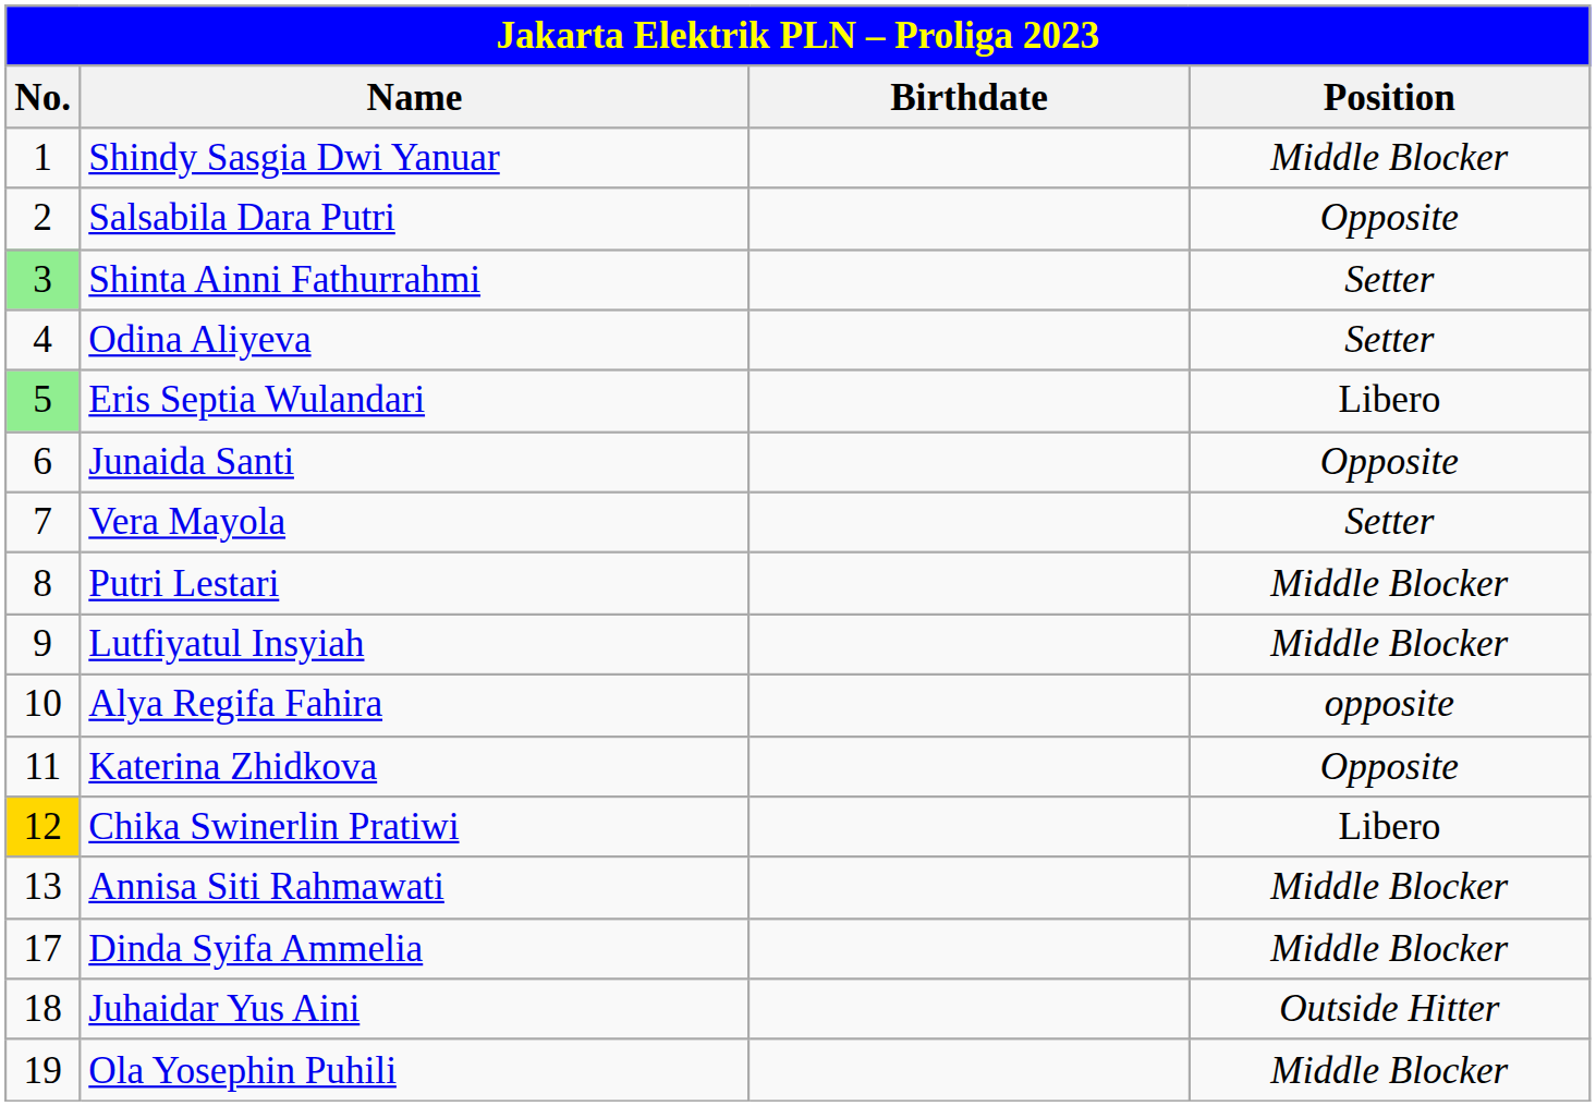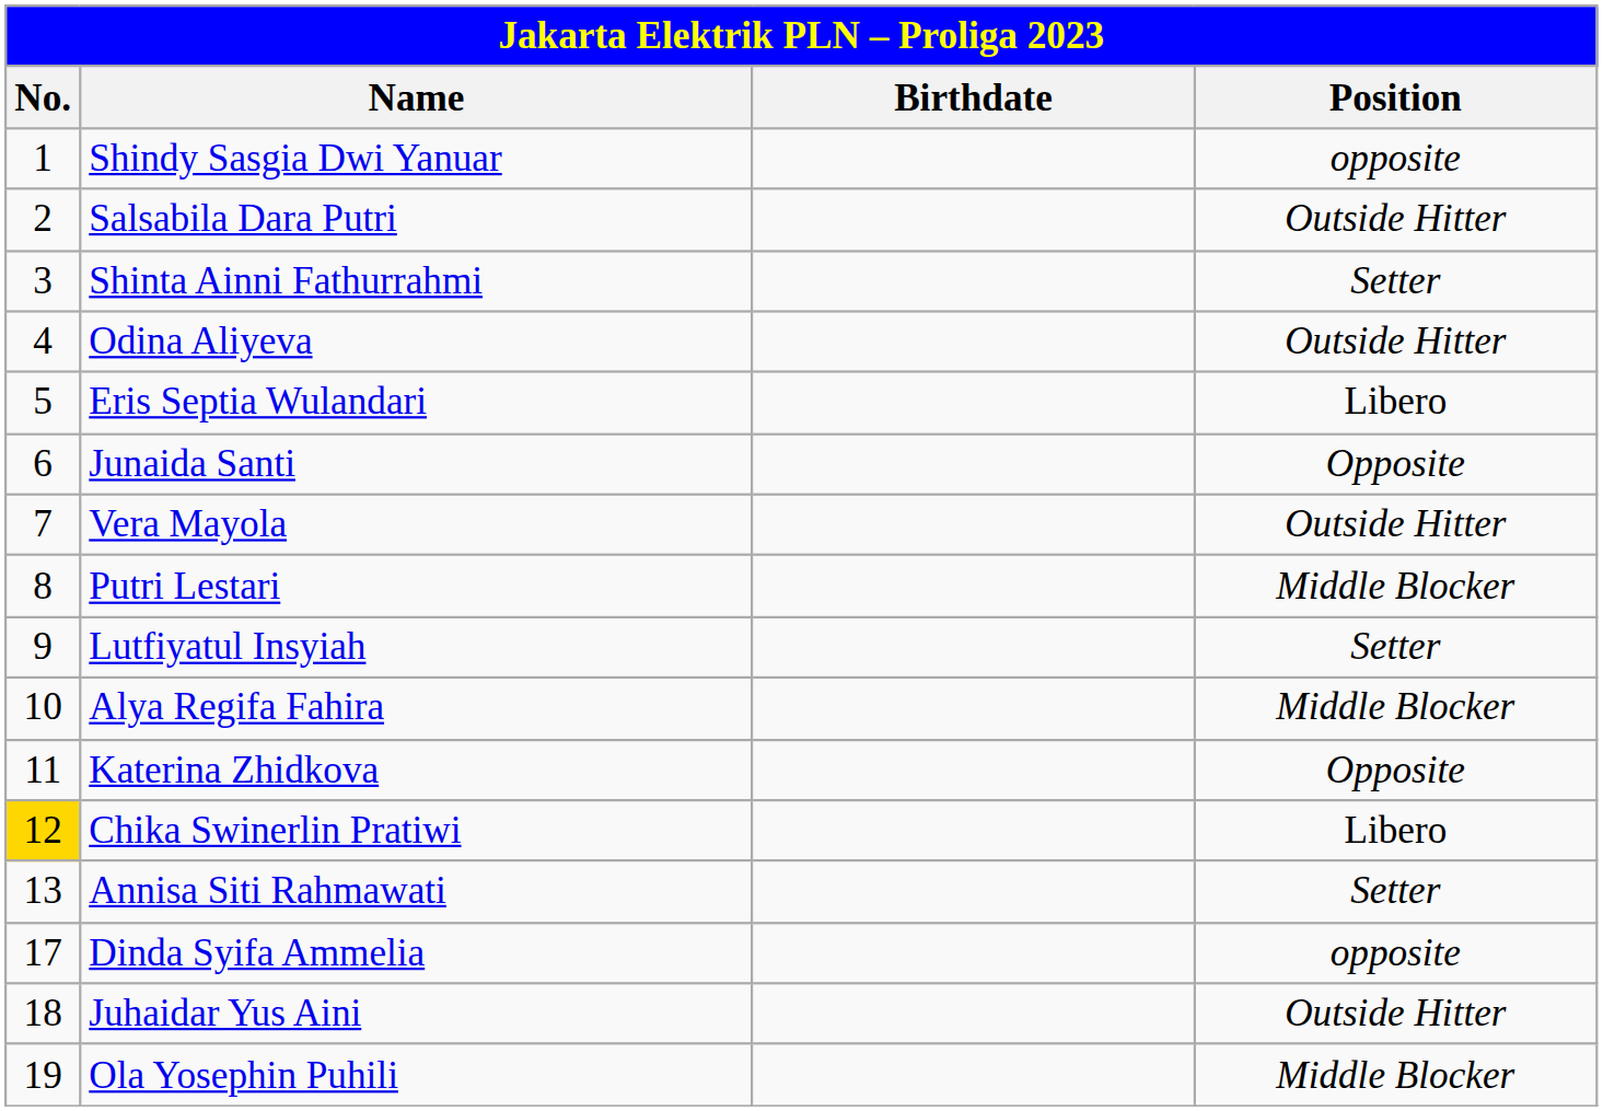 <table class="wikitable collapsible sortable" style="font-size:100%; text-align:center;">
 <tr style= "background: #0000FF; font-weight:bold;">
 <td colspan="5"style=color:yellow>Jakarta Elektrik PLN – Proliga 2023</td>
 </tr>
 <tr>
 <th>No.</th>
 <th style="width:17em">Name</th>
 <th style="width:11em">Birthdate</th>
 <th style="width:10em">Position</th>
 </tr>
 <tr>
 <td>1</td>
 <td align="left"> <a href='#'>Shindy Sasgia Dwi Yanuar</a></td>
 <td align="right"></td>
-<td><em>Middle Blocker</em></td>
+<td><em>opposite</em></td>
 </tr>
 <tr>
 <td>2</td>
 <td align="left"> <a href='#'>Salsabila Dara Putri</a></td>
 <td align="right"></td>
-<td><em>Opposite</em></td>
+<td><em>Outside Hitter</em></td>
 </tr>
 <tr>
-<td style="background: lightgreen;">3</td>
+<td>3</td>
 <td align="left"> <a href='#'>Shinta Ainni Fathurrahmi</a></td>
 <td align="right"></td>
 <td><em>Setter</em></td>
 </tr>
 <tr>
 <td>4</td>
 <td align="left"> <a href='#'>Odina Aliyeva</a></td>
 <td align="right"></td>
-<td><em>Setter</em></td>
+<td><em>Outside Hitter</em></td>
 </tr>
 <tr>
-<td style="background: lightgreen;">5</td>
+<td>5</td>
 <td align="left"> <a href='#'>Eris Septia Wulandari</a></td>
 <td align="right"></td>
 <td>Libero</td>
 </tr>
 <tr>
 <td>6</td>
 <td align="left"> <a href='#'>Junaida Santi</a></td>
 <td align="right"></td>
 <td><em>Opposite</em></td>
 </tr>
 <tr>
 <td>7</td>
 <td align="left"> <a href='#'>Vera Mayola</a></td>
 <td align="right"></td>
-<td><em>Setter</em></td>
+<td><em>Outside Hitter</em></td>
 </tr>
 <tr>
 <td>8</td>
 <td align="left"> <a href='#'>Putri Lestari</a></td>
 <td align="right"></td>
 <td><em>Middle Blocker</em></td>
 </tr>
 <tr>
 <td>9</td>
 <td align="left"> <a href='#'>Lutfiyatul Insyiah</a> </td>
 <td align="right"></td>
-<td><em>Middle Blocker</em></td>
+<td><em>Setter</em></td>
 </tr>
 <tr>
 <td>10</td>
 <td align="left"> <a href='#'>Alya Regifa Fahira</a></td>
 <td align="right"></td>
-<td><em>opposite</em></td>
+<td><em>Middle Blocker</em></td>
 </tr>
 <tr>
 <td>11</td>
 <td align="left"> <a href='#'>Katerina Zhidkova</a></td>
 <td align="right"></td>
 <td><em>Opposite</em></td>
 </tr>
 <tr>
 <td style="background: gold;">12</td>
 <td align="left"> <a href='#'>Chika Swinerlin Pratiwi</a></td>
 <td align="right"></td>
 <td>Libero</td>
 </tr>
 <tr>
 <td>13</td>
 <td align="left"> <a href='#'>Annisa Siti Rahmawati</a></td>
 <td align="right"></td>
-<td><em>Middle Blocker</em></td>
+<td><em>Setter</em></td>
 </tr>
 <tr>
 <td>17</td>
 <td align="left"> <a href='#'>Dinda Syifa Ammelia</a></td>
 <td align="right"></td>
-<td><em>Middle Blocker</em></td>
+<td><em>opposite</em></td>
 </tr>
 <tr>
 <td>18</td>
 <td align="left"> <a href='#'>Juhaidar Yus Aini</a></td>
 <td align="right"></td>
 <td><em>Outside Hitter</em></td>
 </tr>
 <tr>
 <td>19</td>
 <td align="left"> <a href='#'>Ola Yosephin Puhili</a></td>
 <td align="right"></td>
 <td><em>Middle Blocker</em></td>
 </tr>
 </table>
